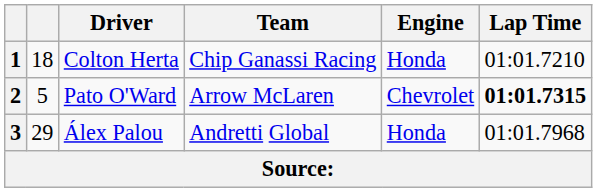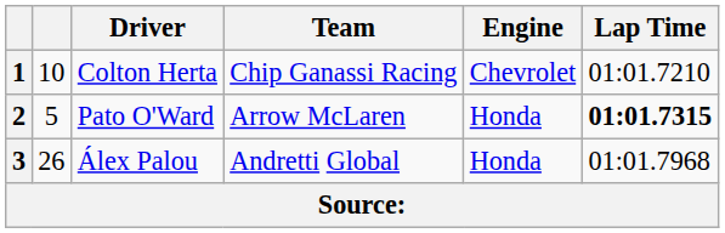 <table class="wikitable" style="font-size:95%;">
 <tr>
 <th></th>
 <th></th>
 <th>Driver</th>
 <th>Team</th>
 <th>Engine</th>
 <th>Lap Time</th>
 </tr>
 <tr>
 <th>1</th>
-<td align="center">18</td>
+<td align="center">10</td>
 <td> <a href='#'>Colton Herta</a></td>
 <td><a href='#'>Chip Ganassi Racing</a></td>
-<td><a href='#'>Honda</a></td>
+<td><a href='#'>Chevrolet</a></td>
 <td>01:01.7210</td>
 </tr>
 <tr>
 <th>2</th>
 <td align="center">5</td>
 <td> <a href='#'>Pato O'Ward</a></td>
 <td><a href='#'>Arrow McLaren</a></td>
-<td><a href='#'>Chevrolet</a></td>
+<td><a href='#'>Honda</a></td>
 <td><strong>01:01.7315</strong></td>
 </tr>
 <tr>
 <th>3</th>
-<td align="center">29</td>
+<td align="center">26</td>
 <td> <a href='#'>Álex Palou</a></td>
 <td><a href='#'>Andretti</a> <a href='#'>Global</a></td>
 <td><a href='#'>Honda</a></td>
 <td>01:01.7968</td>
 </tr>
 <tr class="sortbottom">
 <th colspan="6">Source:</th>
 </tr>
 </table>
